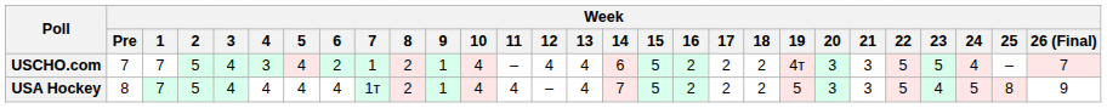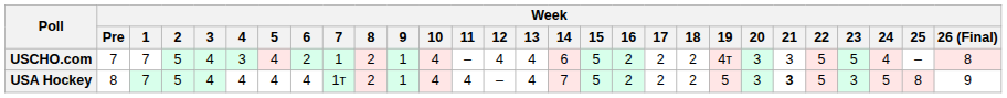 <table class="wikitable" style="white-space:nowrap;">
 <tr>
 <th scope="col" width="100" rowspan="2">Poll</th>
 <th colspan="28">Week</th>
 </tr>
 <tr>
 <th scope="col" width="30">Pre</th>
 <th scope="col" width="30">1</th>
 <th scope="col" width="30">2</th>
 <th scope="col" width="30">3</th>
 <th scope="col" width="30">4</th>
 <th scope="col" width="30">5</th>
 <th scope="col" width="30">6</th>
 <th scope="col" width="30">7</th>
 <th scope="col" width="30">8</th>
 <th scope="col" width="30">9</th>
 <th scope="col" width="30">10</th>
 <th scope="col" width="30">11</th>
 <th scope="col" width="30">12</th>
 <th scope="col" width="30">13</th>
 <th scope="col" width="30">14</th>
 <th scope="col" width="30">15</th>
 <th scope="col" width="30">16</th>
 <th scope="col" width="30">17</th>
 <th scope="col" width="30">18</th>
 <th scope="col" width="30">19</th>
 <th scope="col" width="30">20</th>
 <th scope="col" width="30">21</th>
 <th scope="col" width="30">22</th>
 <th scope="col" width="30">23</th>
 <th scope="col" width="30">24</th>
 <th scope="col" width="30">25</th>
 <th scope="col" width="30">26 (Final)</th>
 </tr>
 <tr style="text-align:center;">
 <th>USCHO.com</th>
 <td bgcolor=FFFFFF>7</td>
 <td bgcolor=FFFFFF>7</td>
 <td bgcolor=D8FFEB>5</td>
 <td bgcolor=D8FFEB>4</td>
 <td bgcolor=D8FFEB>3 </td>
 <td bgcolor=FFE6E6>4</td>
 <td bgcolor=D8FFEB>2 </td>
 <td bgcolor=D8FFEB>1 </td>
 <td bgcolor=FFE6E6>2 </td>
 <td bgcolor=D8FFEB>1 </td>
 <td bgcolor=FFE6E6>4</td>
 <td bgcolor=FFFFFF>–</td>
 <td bgcolor=FFFFFF>4</td>
 <td bgcolor=FFFFFF>4</td>
 <td bgcolor=FFE6E6>6</td>
 <td bgcolor=D8FFEB>5 </td>
 <td bgcolor=D8FFEB>2 </td>
 <td bgcolor=FFFFFF>2 </td>
 <td bgcolor=FFFFFF>2 </td>
 <td bgcolor=FFE6E6>4т</td>
 <td bgcolor=D8FFEB>3</td>
 <td bgcolor=FFFFFF>3</td>
 <td bgcolor=FFE6E6>5</td>
 <td bgcolor=D8FFEB>5</td>
 <td bgcolor=FFE6E6>4</td>
 <td bgcolor=FFFFFF>–</td>
-<td bgcolor=FFE6E6>7</td>
+<td bgcolor=FFE6E6>8</td>
 </tr>
 <tr style="text-align:center;">
 <th>USA Hockey</th>
 <td bgcolor=FFFFFF>8</td>
 <td bgcolor=D8FFEB>7</td>
 <td bgcolor=D8FFEB>5</td>
 <td bgcolor=D8FFEB>4</td>
 <td bgcolor=FFFFFF>4</td>
 <td bgcolor=FFFFFF>4</td>
 <td bgcolor=FFFFFF>4</td>
 <td bgcolor=D8FFEB>1т </td>
 <td bgcolor=FFE6E6>2 </td>
 <td bgcolor=D8FFEB>1 </td>
 <td bgcolor=FFE6E6>4</td>
 <td bgcolor=FFFFFF>4</td>
 <td bgcolor=FFFFFF>–</td>
 <td bgcolor=FFFFFF>4</td>
 <td bgcolor=FFE6E6>7</td>
 <td bgcolor=D8FFEB>5</td>
 <td bgcolor=D8FFEB>2</td>
 <td bgcolor=FFFFFF>2</td>
 <td bgcolor=FFFFFF>2 </td>
 <td bgcolor=FFE6E6>5</td>
 <td bgcolor=D8FFEB>3</td>
-<td bgcolor=FFFFFF>3</td>
+<td bgcolor=FFFFFF><strong>3</strong></td>
 <td bgcolor=FFE6E6>5</td>
-<td bgcolor=D8FFEB>4</td>
+<td bgcolor=D8FFEB>3</td>
 <td bgcolor=FFE6E6>5</td>
 <td bgcolor=FFE6E6>8</td>
 <td bgcolor=FFFFFF>9</td>
 </tr>
 </table>
